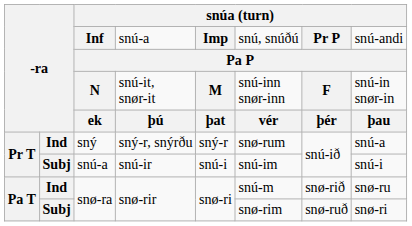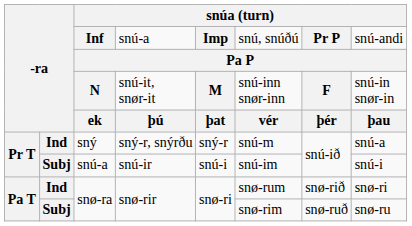 <table class="wikitable" border="1">
 <tr>
 <th rowspan="5" colspan="2">-ra</th>
 <th colspan="6">snúa (turn)</th>
 </tr>
 <tr ---->
 <th>Inf</th>
 <td>snú-a</td>
 <th>Imp</th>
 <td>snú, snúðú</td>
 <th>Pr P</th>
 <td>snú-andi</td>
 </tr>
 <tr ---->
 <th colspan="6">Pa P</th>
 </tr>
 <tr>
 <th>N</th>
 <td>snú-it, <br> snør-it</td>
 <th>M</th>
 <td>snú-inn <br> snør-inn</td>
 <th>F</th>
 <td>snú-in <br> snør-in</td>
 </tr>
 <tr ---->
 <th>ek</th>
 <th>þú</th>
 <th>þat</th>
 <th>vér</th>
 <th>þér</th>
 <th>þau</th>
 </tr>
 <tr ---->
 <th rowspan="2">Pr T</th>
 <th>Ind</th>
 <td>sný</td>
 <td>sný-r, snýrðu</td>
 <td>sný-r</td>
-<td>snø-rum</td>
+<td>snú-m</td>
 <td rowspan="2">snú-ið</td>
 <td>snú-a</td>
 </tr>
 <tr>
 <th>Subj</th>
 <td>snú-a</td>
 <td>snú-ir</td>
 <td>snú-i</td>
 <td>snú-im</td>
 <td>snú-i</td>
 </tr>
 <tr ---->
 <th rowspan="2">Pa T</th>
 <th>Ind</th>
 <td rowspan="2">snø-ra</td>
 <td rowspan="2">snø-rir</td>
 <td rowspan="2">snø-ri</td>
-<td>snú-m</td>
+<td>snø-rum</td>
 <td>snø-rið</td>
-<td>snø-ru</td>
+<td>snø-ri</td>
 </tr>
 <tr>
 <th>Subj</th>
 <td>snø-rim</td>
 <td>snø-ruð</td>
-<td>snø-ri</td>
+<td>snø-ru</td>
 </tr>
 </table>
